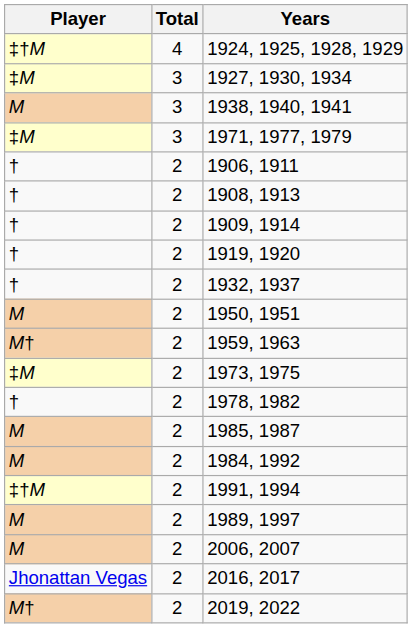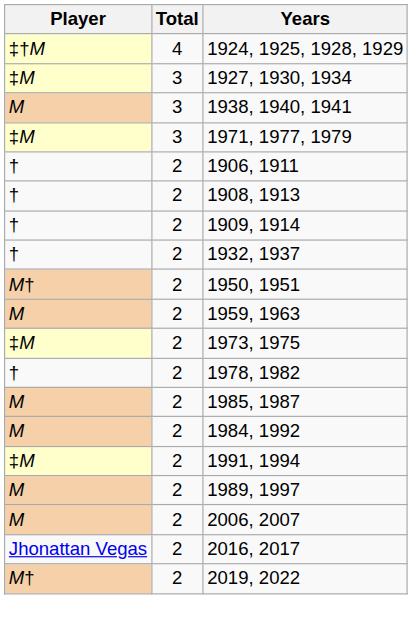 <table class="wikitable">
 <tr>
 <th>Player</th>
 <th>Total</th>
 <th>Years</th>
 </tr>
 <tr>
 <td style="background:#ffc;">  ‡†<em>M</em></td>
 <td style="text-align:center;">4</td>
 <td>1924, 1925, 1928, 1929</td>
 </tr>
 <tr>
 <td style="background:#ffc;">  ‡<em>M</em></td>
 <td style="text-align:center;">3</td>
 <td>1927, 1930, 1934</td>
 </tr>
 <tr>
 <td style="background: #F5D0A9">  <em>M</em></td>
 <td style="text-align:center;">3</td>
 <td>1938, 1940, 1941</td>
 </tr>
 <tr>
 <td style="background:#ffc;">  ‡<em>M</em></td>
 <td style="text-align:center;">3</td>
 <td>1971, 1977, 1979</td>
 </tr>
 <tr>
 <td>  †</td>
 <td style="text-align:center;">2</td>
 <td>1906, 1911</td>
 </tr>
 <tr>
 <td>  †</td>
 <td style="text-align:center;">2</td>
 <td>1908, 1913</td>
 </tr>
 <tr>
 <td>  †</td>
 <td style="text-align:center;">2</td>
 <td>1909, 1914</td>
 </tr>
 <tr>
-<td sortname>  †</td>
-<td style="text-align:center;">2</td>
-<td>1919, 1920</td>
-</tr>
-<tr>
 <td>  †</td>
 <td style="text-align:center;">2</td>
 <td>1932, 1937</td>
 </tr>
 <tr>
-<td style="background: #F5D0A9">  <em>M</em></td>
+<td style="background: #F5D0A9">  <em>M</em>†</td>
 <td style="text-align:center;">2</td>
 <td>1950, 1951</td>
 </tr>
 <tr>
-<td style="background: #F5D0A9">  <em>M</em>†</td>
+<td style="background: #F5D0A9">  <em>M</em></td>
 <td style="text-align:center;">2</td>
 <td>1959, 1963</td>
 </tr>
 <tr>
 <td style="background:#ffc;">  ‡<em>M</em></td>
 <td style="text-align:center;">2</td>
 <td>1973, 1975</td>
 </tr>
 <tr>
 <td> †</td>
 <td style="text-align:center;">2</td>
 <td>1978, 1982</td>
 </tr>
 <tr>
 <td style="background: #F5D0A9">  <em>M</em></td>
 <td style="text-align:center;">2</td>
 <td>1985, 1987</td>
 </tr>
 <tr>
 <td style="background: #F5D0A9">  <em>M</em></td>
 <td style="text-align:center;">2</td>
 <td>1984, 1992</td>
 </tr>
 <tr>
-<td style="background:#ffc;">  ‡†<em>M</em></td>
+<td style="background:#ffc;">  ‡<em>M</em></td>
 <td style="text-align:center;">2</td>
 <td>1991, 1994</td>
 </tr>
 <tr>
 <td style="background: #F5D0A9">  <em>M</em></td>
 <td style="text-align:center;">2</td>
 <td>1989, 1997</td>
 </tr>
 <tr>
 <td style="background: #F5D0A9">  <em>M</em></td>
 <td style="text-align:center;">2</td>
 <td>2006, 2007</td>
 </tr>
 <tr>
 <td> <a href='#'>Jhonattan Vegas</a></td>
 <td style="text-align:center;">2</td>
 <td>2016, 2017</td>
 </tr>
 <tr>
 <td style="background: #F5D0A9">  <em>M</em>†</td>
 <td style="text-align:center;">2</td>
 <td>2019, 2022</td>
 </tr>
 </table>
